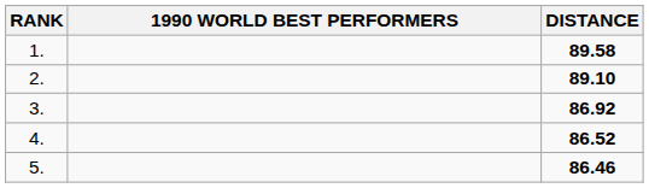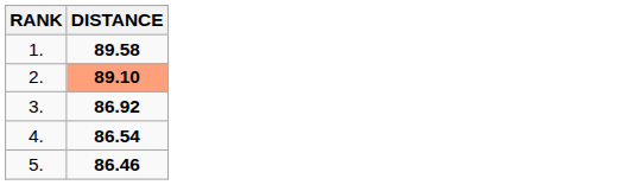 <table class="wikitable" style="border-collapse: collapse; font-size: 90%;">
 <tr>
 <th>RANK</th>
-<th align="center" style="width: 25em">1990 WORLD BEST PERFORMERS</th>
 <th align="center" style="width: 5em">DISTANCE</th>
 </tr>
 <tr>
 <td align="center">1.</td>
-<td></td>
 <td align="center"><strong>89.58</strong></td>
 </tr>
 <tr>
 <td align="center">2.</td>
-<td></td>
-<td align="center"><strong>89.10</strong></td>
+<td align="center" style="background: lightsalmon;"><strong>89.10</strong></td>
 </tr>
 <tr>
 <td align="center">3.</td>
-<td></td>
 <td align="center"><strong>86.92</strong></td>
 </tr>
 <tr>
 <td align="center">4.</td>
-<td></td>
-<td align="center"><strong>86.52</strong></td>
+<td align="center"><strong>86.54</strong></td>
 </tr>
 <tr>
 <td align="center">5.</td>
-<td></td>
 <td align="center"><strong>86.46</strong></td>
 </tr>
 </table>
